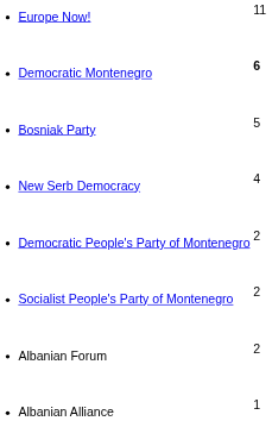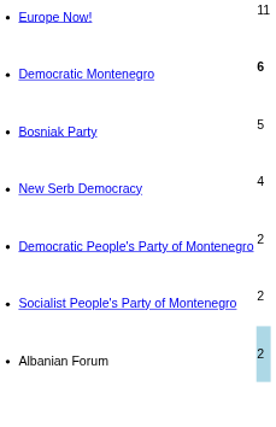 <table>
 <tr>
 <td><br><ul><li><a href='#'>Europe Now!</a></li></ul></td>
 <td><div>11</div></td>
 </tr>
 <tr>
 <td><br><ul><li><a href='#'>Democratic Montenegro</a></li></ul></td>
 <td><strong><div>6</div></strong></td>
 </tr>
 <tr>
 <td><br><ul><li><a href='#'>Bosniak Party</a></li></ul></td>
 <td><div>5</div></td>
 </tr>
 <tr>
 <td><br><ul><li><a href='#'>New Serb Democracy</a></li></ul></td>
 <td><div>4</div></td>
 </tr>
 <tr>
 <td><br><ul><li><a href='#'>Democratic People's Party of Montenegro</a></li></ul></td>
 <td><div>2</div></td>
 </tr>
 <tr>
 <td><br><ul><li><a href='#'>Socialist People's Party of Montenegro</a></li></ul></td>
 <td><div>2</div></td>
 </tr>
 <tr>
 <td><br><ul><li>Albanian Forum</li></ul></td>
-<td><div>2</div></td>
-</tr>
-<tr>
-<td><br><ul><li>Albanian Alliance</li></ul></td>
-<td><div>1</div></td>
+<td style="background: lightblue;"><div>2</div></td>
 </tr>
 </table>
